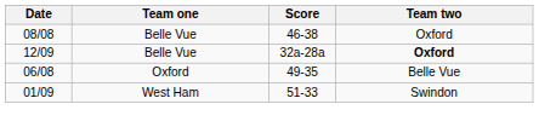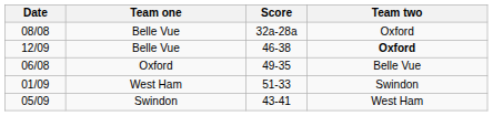 <table class="wikitable" style="text-align: center">
 <tr>
 <th width=80>Date</th>
 <th width=250>Team one</th>
 <th width=80>Score</th>
 <th width=250>Team two</th>
 </tr>
 <tr>
 <td>08/08</td>
 <td>Belle Vue</td>
-<td>46-38</td>
+<td>32a-28a</td>
 <td>Oxford</td>
 </tr>
 <tr>
 <td>12/09</td>
 <td>Belle Vue</td>
-<td>32a-28a</td>
+<td>46-38</td>
 <td><strong>Oxford</strong></td>
 </tr>
 <tr>
 <td>06/08</td>
 <td>Oxford</td>
 <td>49-35</td>
 <td>Belle Vue</td>
 </tr>
 <tr>
 <td>01/09</td>
 <td>West Ham</td>
 <td>51-33</td>
 <td>Swindon</td>
 </tr>
+<tr>
+<td>05/09</td>
+<td>Swindon</td>
+<td>43-41</td>
+<td>West Ham</td>
+</tr>
 </table>
